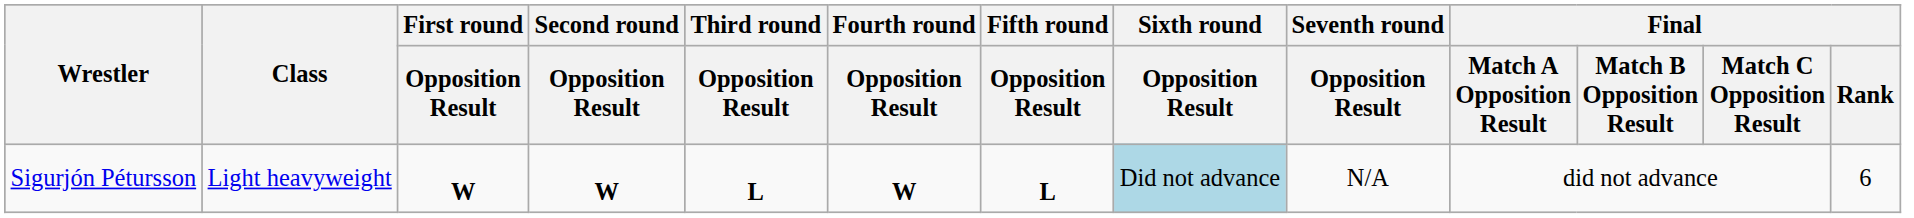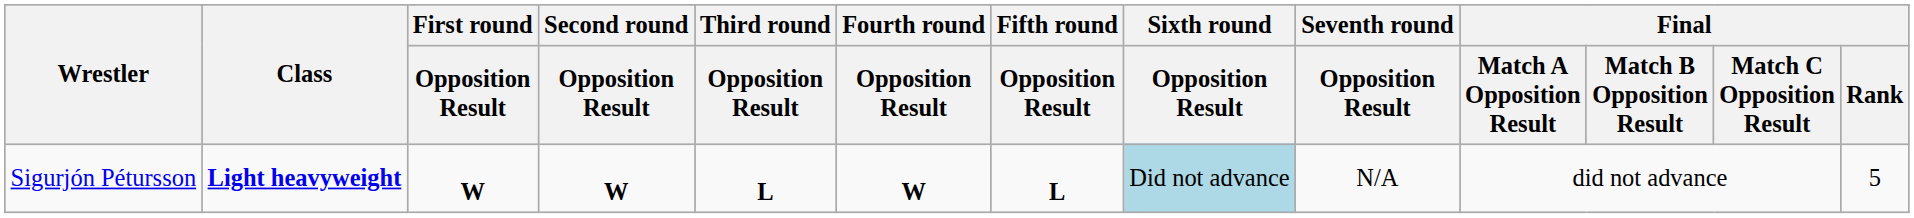 <table class=wikitable style="font-size:90%">
 <tr>
 <th rowspan="2">Wrestler</th>
 <th rowspan="2">Class</th>
 <th>First round</th>
 <th>Second round</th>
 <th>Third round</th>
 <th>Fourth round</th>
 <th>Fifth round</th>
 <th>Sixth round</th>
 <th>Seventh round</th>
 <th colspan="4">Final</th>
 </tr>
 <tr>
 <th>Opposition<br>Result</th>
 <th>Opposition<br>Result</th>
 <th>Opposition<br>Result</th>
 <th>Opposition<br>Result</th>
 <th>Opposition<br>Result</th>
 <th>Opposition<br>Result</th>
 <th>Opposition<br>Result</th>
 <th>Match A<br>Opposition<br>Result</th>
 <th>Match B<br>Opposition<br>Result</th>
 <th>Match C<br>Opposition<br>Result</th>
 <th>Rank</th>
 </tr>
 <tr>
 <td><a href='#'>Sigurjón Pétursson</a></td>
-<td><a href='#'>Light heavyweight</a></td>
+<td><strong><a href='#'>Light heavyweight</a></strong></td>
 <td align=center> <br> <strong>W</strong></td>
 <td align=center> <br> <strong>W</strong></td>
 <td align=center> <br> <strong>L</strong></td>
 <td align=center> <br> <strong>W</strong></td>
 <td align=center> <br> <strong>L</strong></td>
 <td align=center style="background: lightblue;">Did not advance</td>
 <td align=center>N/A</td>
 <td align=center colspan=3>did not advance</td>
-<td align=center>6</td>
+<td align=center>5</td>
 </tr>
 </table>
